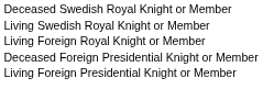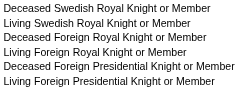 <table style="margin: 1em auto; ">
 <tr>
 <td></td>
 <td>Deceased Swedish Royal Knight or Member</td>
 </tr>
 <tr>
 <td></td>
 <td>Living Swedish Royal Knight or Member</td>
+</tr>
+<tr>
+<td></td>
+<td>Deceased Foreign Royal Knight or Member</td>
 </tr>
 <tr>
 <td></td>
 <td>Living Foreign Royal Knight or Member</td>
 </tr>
 <tr>
 <td></td>
 <td>Deceased Foreign Presidential Knight or Member</td>
 </tr>
 <tr>
 <td></td>
 <td>Living Foreign Presidential Knight or Member</td>
 </tr>
 <tr>
 </tr>
 </table>
